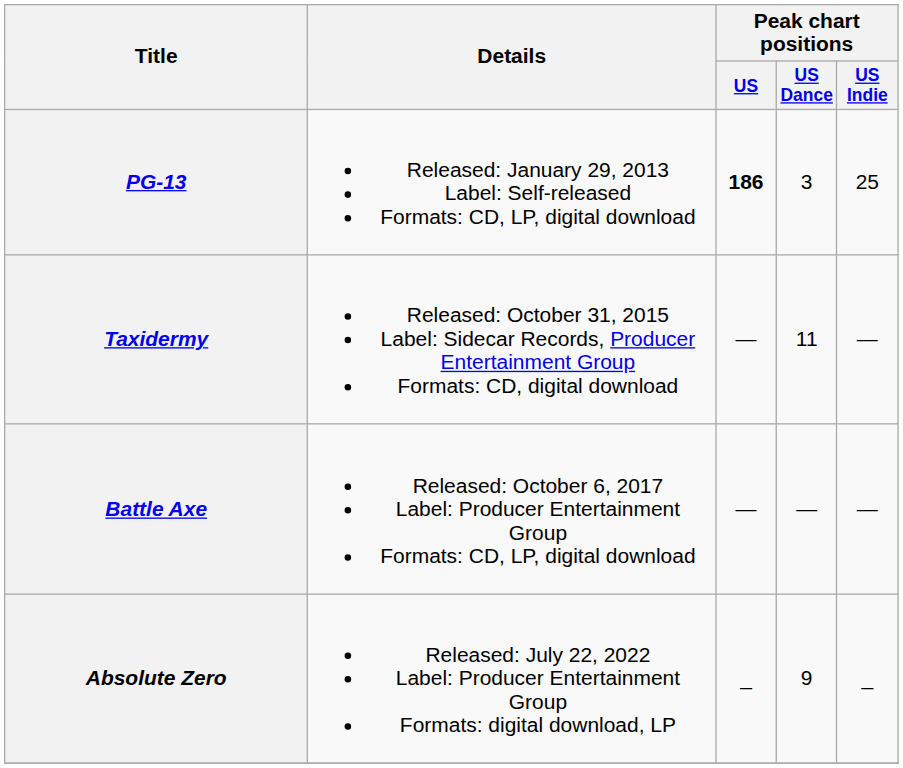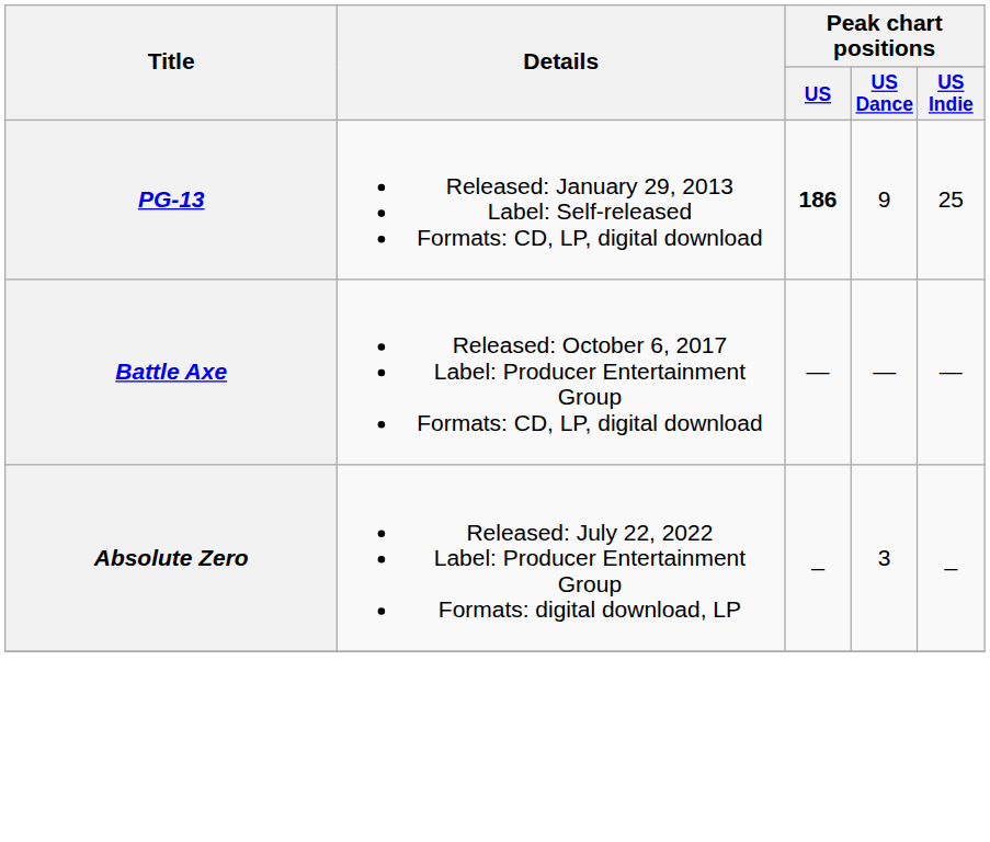 <table class="wikitable plainrowheaders" style="text-align:center;">
 <tr>
 <th rowspan="2" style="width:14em;">Title</th>
 <th rowspan="2" style="width:19em;">Details</th>
 <th colspan="3">Peak chart positions</th>
 </tr>
 <tr style="font-size:smaller;">
 <th width="40"><a href='#'>US</a><br></th>
 <th width="40"><a href='#'>US<br>Dance</a><br></th>
 <th width="40"><a href='#'>US<br>Indie</a></th>
 </tr>
 <tr>
 <th scope="row"><em><a href='#'>PG-13</a></em></th>
 <td><br><ul><li>Released: January 29, 2013</li><li>Label: Self-released</li><li>Formats: CD, LP, digital download</li></ul></td>
 <td><strong>186</strong></td>
-<td>3</td>
+<td>9</td>
 <td>25</td>
-</tr>
-<tr>
-<th scope="row"><em><a href='#'>Taxidermy</a></em></th>
-<td><br><ul><li>Released: October 31, 2015</li><li>Label: Sidecar Records, <a href='#'>Producer Entertainment Group</a></li><li>Formats: CD, digital download</li></ul></td>
-<td>—</td>
-<td>11</td>
-<td>—</td>
 </tr>
 <tr>
 <th scope="row"><em><a href='#'>Battle Axe</a></em></th>
 <td><br><ul><li>Released: October 6, 2017</li><li>Label: Producer Entertainment Group</li><li>Formats: CD, LP, digital download</li></ul></td>
 <td>—</td>
 <td>—</td>
 <td>—</td>
 </tr>
 <tr>
 <th scope="row"><em>Absolute Zero</em></th>
 <td><br><ul><li>Released: July 22, 2022</li><li>Label: Producer Entertainment Group</li><li>Formats: digital download, LP</li></ul></td>
 <td>_</td>
-<td>9</td>
+<td>3</td>
 <td>_</td>
 </tr>
 <tr>
 </tr>
 </table>
